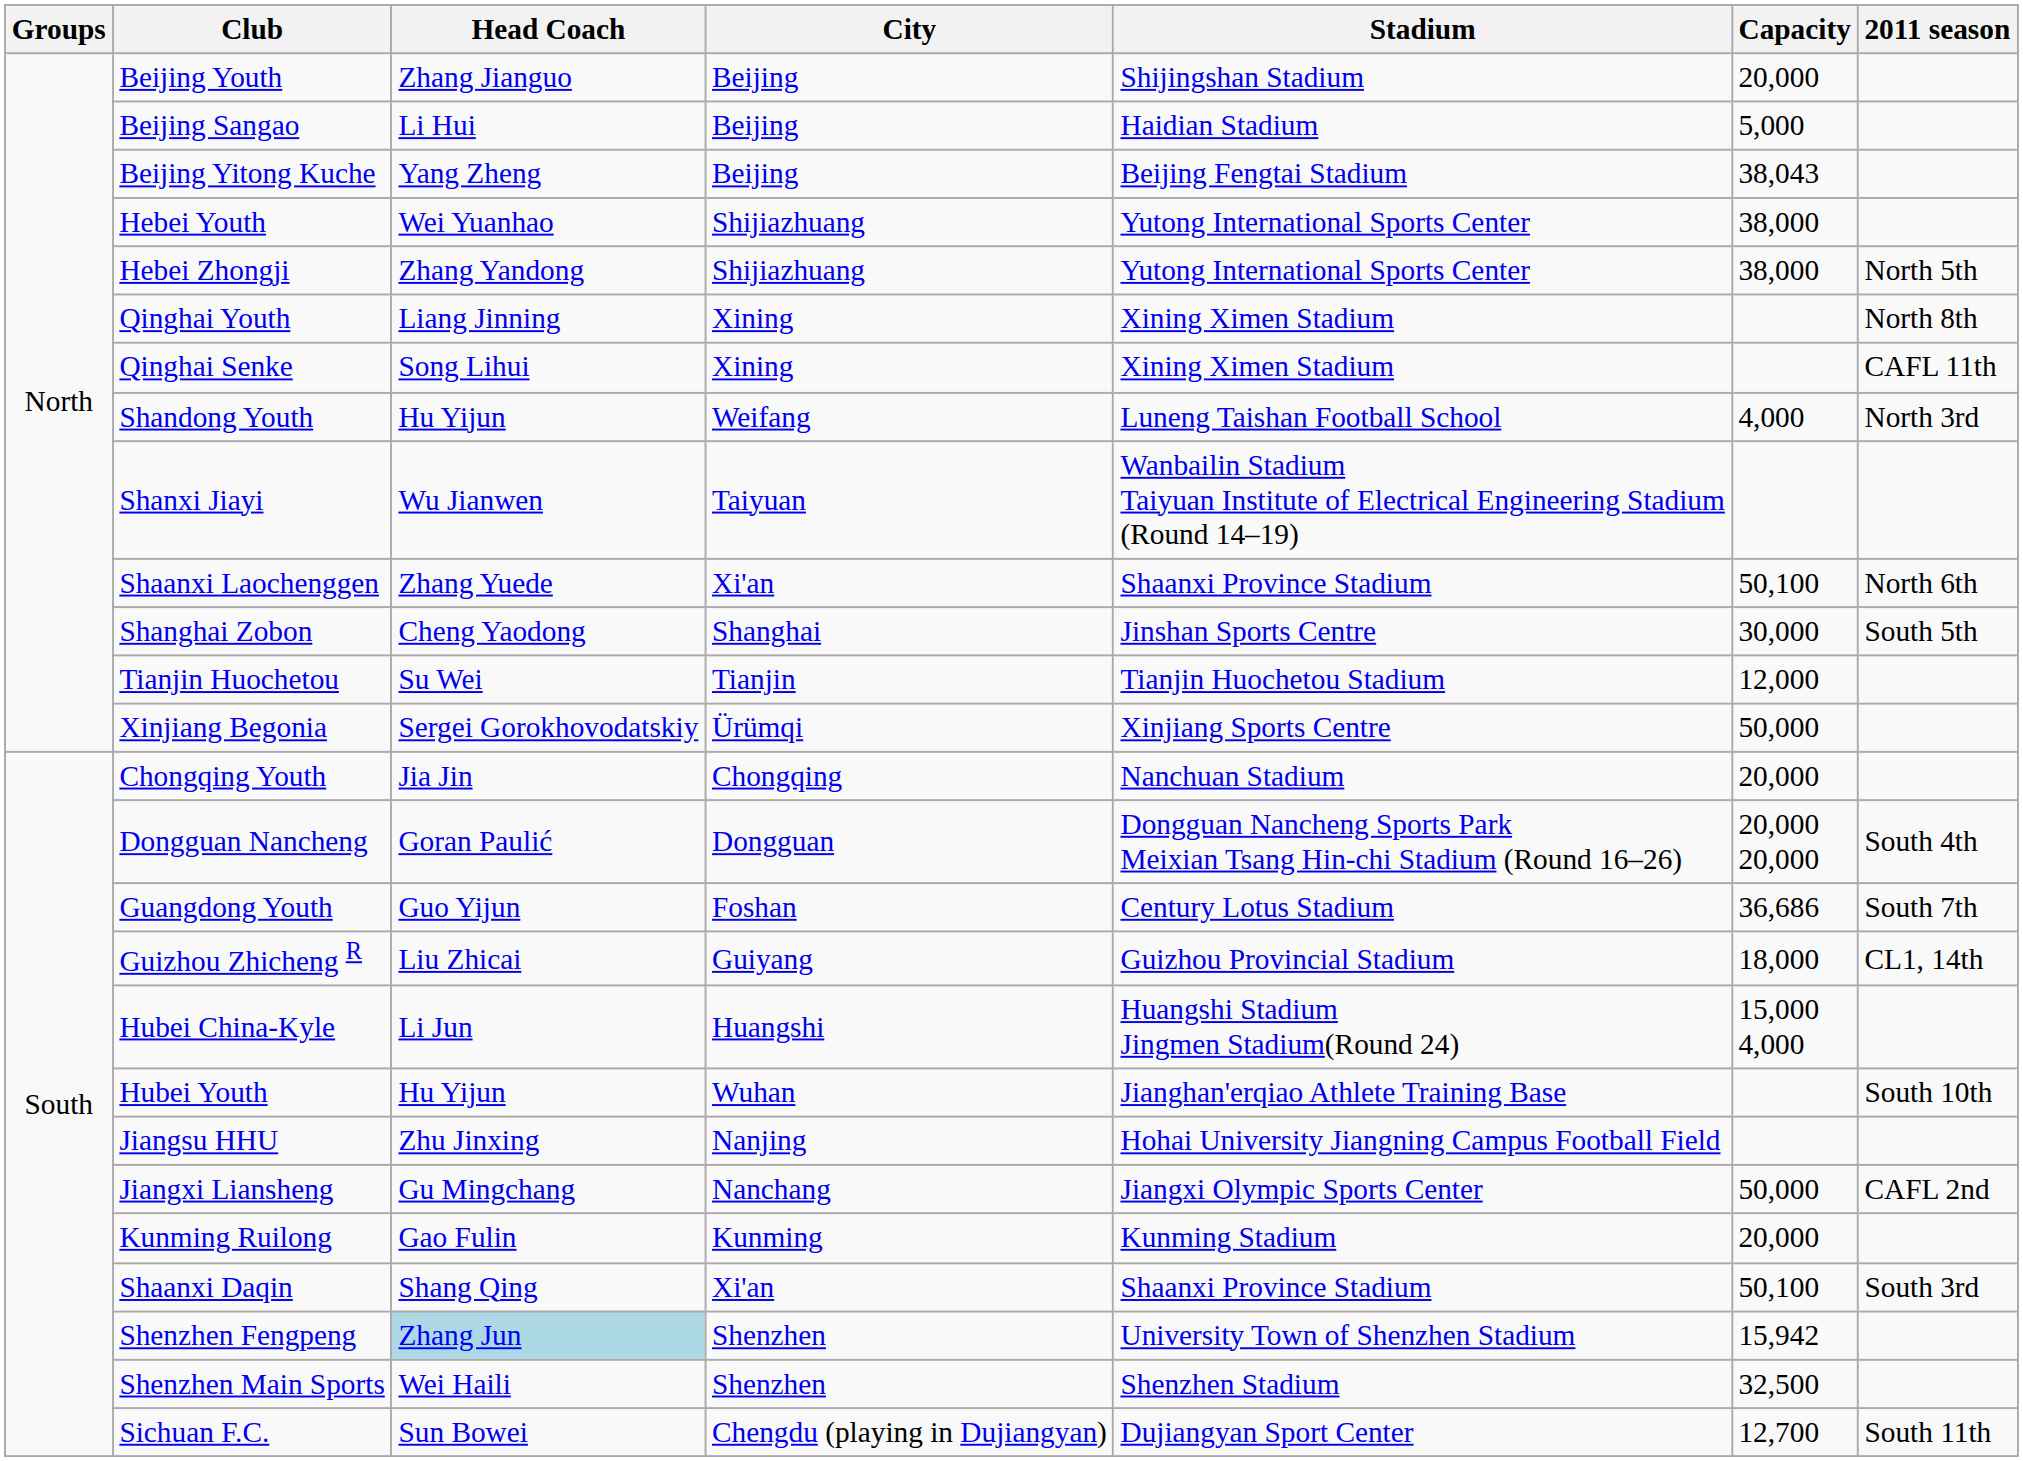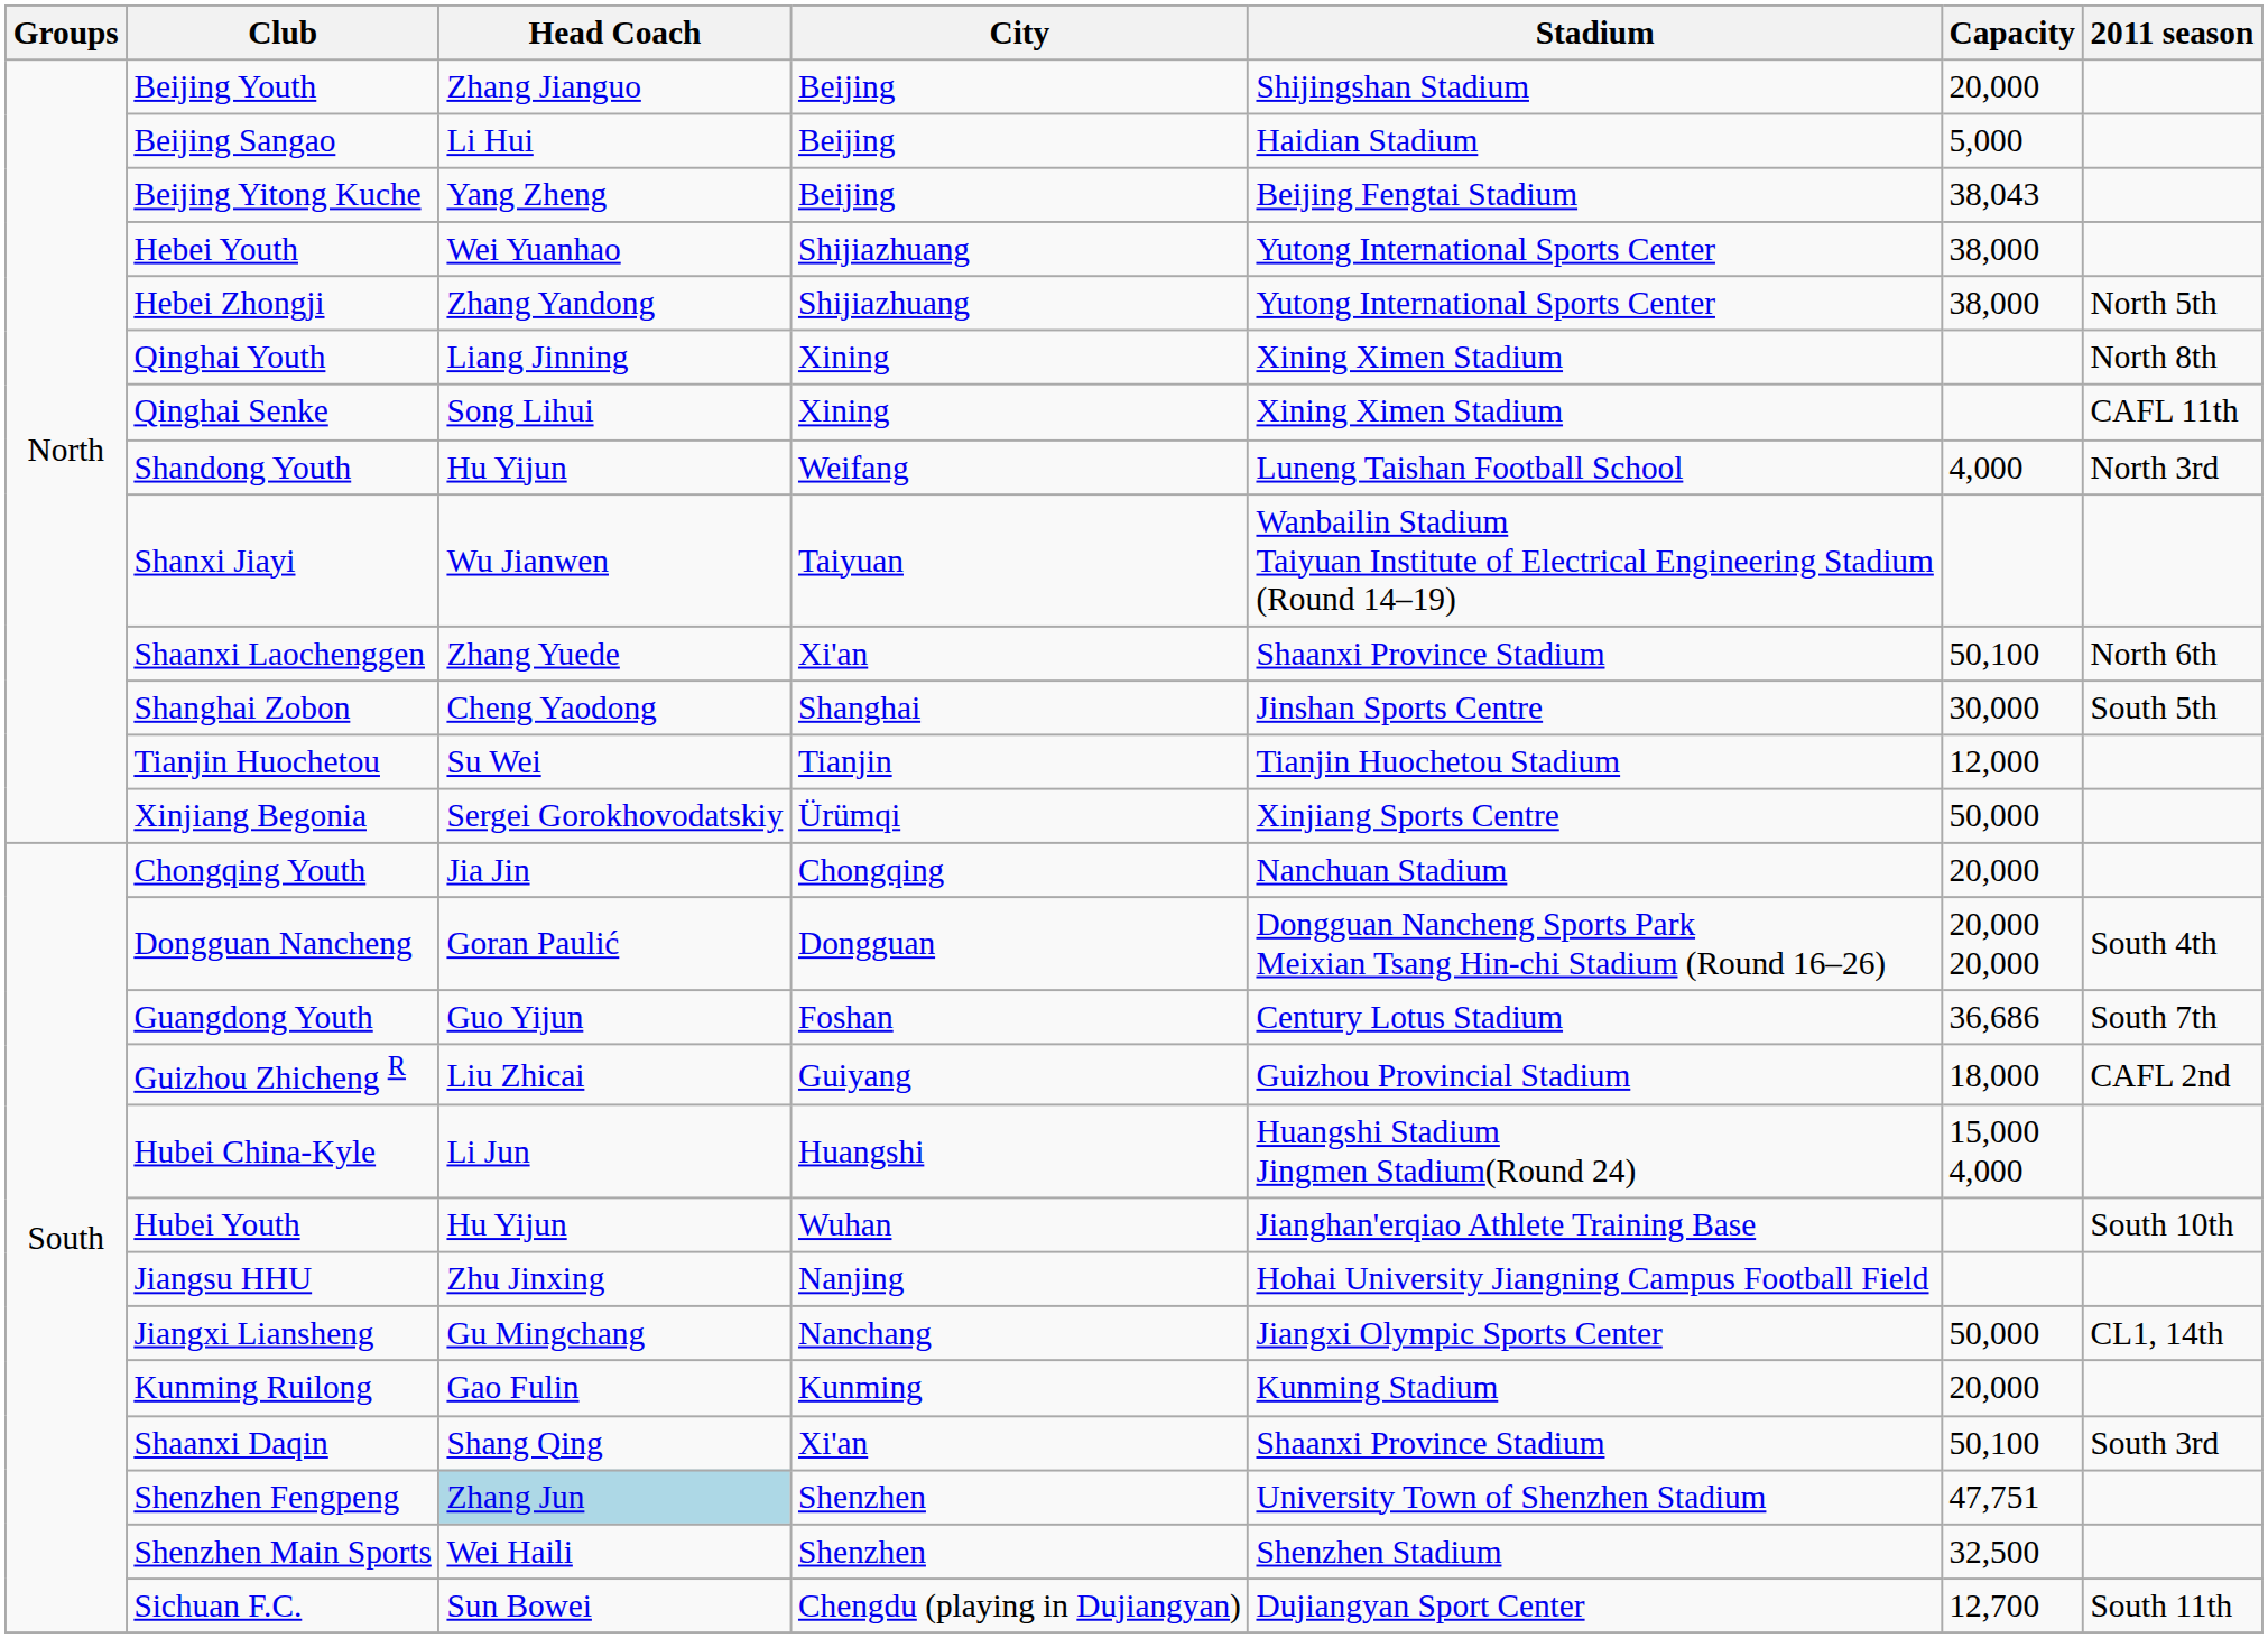 <table class="wikitable sortable" style="font-size:95%">
 <tr>
 <th>Groups</th>
 <th>Club</th>
 <th>Head Coach</th>
 <th>City</th>
 <th>Stadium</th>
 <th>Capacity</th>
 <th>2011 season</th>
 </tr>
 <tr>
 <td rowspan=13 align="center">North</td>
 <td><a href='#'>Beijing Youth</a></td>
 <td> <a href='#'>Zhang Jianguo</a></td>
 <td><a href='#'>Beijing</a></td>
 <td><a href='#'>Shijingshan Stadium</a></td>
 <td>20,000</td>
 <td></td>
 </tr>
 <tr>
 <td><a href='#'>Beijing Sangao</a></td>
 <td> <a href='#'>Li Hui</a></td>
 <td><a href='#'>Beijing</a></td>
 <td><a href='#'>Haidian Stadium</a></td>
 <td>5,000</td>
 <td></td>
 </tr>
 <tr>
 <td><a href='#'>Beijing Yitong Kuche</a></td>
 <td> <a href='#'>Yang Zheng</a></td>
 <td><a href='#'>Beijing</a></td>
 <td><a href='#'>Beijing Fengtai Stadium</a></td>
 <td>38,043</td>
 <td></td>
 </tr>
 <tr>
 <td><a href='#'>Hebei Youth</a></td>
 <td> <a href='#'>Wei Yuanhao</a></td>
 <td><a href='#'>Shijiazhuang</a></td>
 <td><a href='#'>Yutong International Sports Center</a></td>
 <td>38,000</td>
 <td></td>
 </tr>
 <tr>
 <td><a href='#'>Hebei Zhongji</a></td>
 <td> <a href='#'>Zhang Yandong</a></td>
 <td><a href='#'>Shijiazhuang</a></td>
 <td><a href='#'>Yutong International Sports Center</a></td>
 <td>38,000</td>
 <td>North 5th</td>
 </tr>
 <tr>
 <td><a href='#'>Qinghai Youth</a></td>
 <td> <a href='#'>Liang Jinning</a></td>
 <td><a href='#'>Xining</a></td>
 <td><a href='#'>Xining Ximen Stadium</a></td>
 <td></td>
 <td>North 8th</td>
 </tr>
 <tr>
 <td><a href='#'>Qinghai Senke</a></td>
 <td> <a href='#'>Song Lihui</a></td>
 <td><a href='#'>Xining</a></td>
 <td><a href='#'>Xining Ximen Stadium</a></td>
 <td></td>
 <td>CAFL 11th</td>
 </tr>
 <tr>
 <td><a href='#'>Shandong Youth</a></td>
 <td> <a href='#'>Hu Yijun</a></td>
 <td><a href='#'>Weifang</a></td>
 <td><a href='#'>Luneng Taishan Football School</a></td>
 <td>4,000</td>
 <td>North 3rd</td>
 </tr>
 <tr>
 <td><a href='#'>Shanxi Jiayi</a></td>
 <td> <a href='#'>Wu Jianwen</a></td>
 <td><a href='#'>Taiyuan</a></td>
 <td><a href='#'>Wanbailin Stadium</a><br><a href='#'>Taiyuan Institute of Electrical Engineering Stadium</a><br>(Round 14–19)</td>
 <td></td>
 <td></td>
 </tr>
 <tr>
 <td><a href='#'>Shaanxi Laochenggen</a></td>
 <td> <a href='#'>Zhang Yuede</a></td>
 <td><a href='#'>Xi'an</a></td>
 <td><a href='#'>Shaanxi Province Stadium</a></td>
 <td>50,100</td>
 <td>North 6th</td>
 </tr>
 <tr>
 <td><a href='#'>Shanghai Zobon</a></td>
 <td> <a href='#'>Cheng Yaodong</a></td>
 <td><a href='#'>Shanghai</a></td>
 <td><a href='#'>Jinshan Sports Centre</a></td>
 <td>30,000</td>
 <td>South 5th</td>
 </tr>
 <tr>
 <td><a href='#'>Tianjin Huochetou</a></td>
 <td> <a href='#'>Su Wei</a></td>
 <td><a href='#'>Tianjin</a></td>
 <td><a href='#'>Tianjin Huochetou Stadium</a></td>
 <td>12,000</td>
 <td></td>
 </tr>
 <tr>
 <td><a href='#'>Xinjiang Begonia</a></td>
 <td> <a href='#'>Sergei Gorokhovodatskiy</a></td>
 <td><a href='#'>Ürümqi</a></td>
 <td><a href='#'>Xinjiang Sports Centre</a></td>
 <td>50,000</td>
 <td></td>
 </tr>
 <tr>
 <td rowspan=13 align="center">South</td>
 <td><a href='#'>Chongqing Youth</a></td>
 <td> <a href='#'>Jia Jin</a></td>
 <td><a href='#'>Chongqing</a></td>
 <td><a href='#'>Nanchuan Stadium</a></td>
 <td>20,000</td>
 <td></td>
 </tr>
 <tr>
 <td><a href='#'>Dongguan Nancheng</a></td>
 <td> <a href='#'>Goran Paulić</a></td>
 <td><a href='#'>Dongguan</a></td>
 <td><a href='#'>Dongguan Nancheng Sports Park</a><br><a href='#'>Meixian Tsang Hin-chi Stadium</a> (Round 16–26)</td>
 <td>20,000<br>20,000</td>
 <td>South 4th</td>
 </tr>
 <tr>
 <td><a href='#'>Guangdong Youth</a></td>
 <td> <a href='#'>Guo Yijun</a></td>
 <td><a href='#'>Foshan</a></td>
 <td><a href='#'>Century Lotus Stadium</a></td>
 <td>36,686</td>
 <td>South 7th</td>
 </tr>
 <tr>
 <td><a href='#'>Guizhou Zhicheng</a> <sup><a href='#'>R</a></sup></td>
 <td> <a href='#'>Liu Zhicai</a></td>
 <td><a href='#'>Guiyang</a></td>
 <td><a href='#'>Guizhou Provincial Stadium</a></td>
 <td>18,000</td>
-<td>CL1, 14th</td>
+<td>CAFL 2nd</td>
 </tr>
 <tr>
 <td><a href='#'>Hubei China-Kyle</a></td>
 <td> <a href='#'>Li Jun</a></td>
 <td><a href='#'>Huangshi</a></td>
 <td><a href='#'>Huangshi Stadium</a><br><a href='#'>Jingmen Stadium</a>(Round 24)</td>
 <td>15,000<br>4,000</td>
 <td></td>
 </tr>
 <tr>
 <td><a href='#'>Hubei Youth</a></td>
 <td> <a href='#'>Hu Yijun</a></td>
 <td><a href='#'>Wuhan</a></td>
 <td><a href='#'>Jianghan'erqiao Athlete Training Base</a></td>
 <td></td>
 <td>South 10th</td>
 </tr>
 <tr>
 <td><a href='#'>Jiangsu HHU</a></td>
 <td> <a href='#'>Zhu Jinxing</a></td>
 <td><a href='#'>Nanjing</a></td>
 <td><a href='#'>Hohai University Jiangning Campus Football Field</a></td>
 <td></td>
 </tr>
 <tr>
 <td><a href='#'>Jiangxi Liansheng</a></td>
 <td> <a href='#'>Gu Mingchang</a></td>
 <td><a href='#'>Nanchang</a></td>
 <td><a href='#'>Jiangxi Olympic Sports Center</a></td>
 <td>50,000</td>
-<td>CAFL 2nd</td>
+<td>CL1, 14th</td>
 </tr>
 <tr>
 <td><a href='#'>Kunming Ruilong</a></td>
 <td> <a href='#'>Gao Fulin</a></td>
 <td><a href='#'>Kunming</a></td>
 <td><a href='#'>Kunming Stadium</a></td>
 <td>20,000</td>
 <td></td>
 </tr>
 <tr>
 <td><a href='#'>Shaanxi Daqin</a></td>
 <td> <a href='#'>Shang Qing</a></td>
 <td><a href='#'>Xi'an</a></td>
 <td><a href='#'>Shaanxi Province Stadium</a></td>
 <td>50,100</td>
 <td>South 3rd</td>
 </tr>
 <tr>
 <td><a href='#'>Shenzhen Fengpeng</a></td>
 <td style="background: lightblue;"> <a href='#'>Zhang Jun</a></td>
 <td><a href='#'>Shenzhen</a></td>
 <td><a href='#'>University Town of Shenzhen Stadium</a></td>
-<td>15,942</td>
+<td>47,751</td>
 <td></td>
 </tr>
 <tr>
 <td><a href='#'>Shenzhen Main Sports</a></td>
 <td> <a href='#'>Wei Haili</a></td>
 <td><a href='#'>Shenzhen</a></td>
 <td><a href='#'>Shenzhen Stadium</a></td>
 <td>32,500</td>
 <td></td>
 </tr>
 <tr>
 <td><a href='#'>Sichuan F.C.</a></td>
 <td> <a href='#'>Sun Bowei</a></td>
 <td><a href='#'>Chengdu</a> (playing in <a href='#'>Dujiangyan</a>)</td>
 <td><a href='#'>Dujiangyan Sport Center</a></td>
 <td>12,700</td>
 <td>South 11th</td>
 </tr>
 <tr>
 </tr>
 </table>
